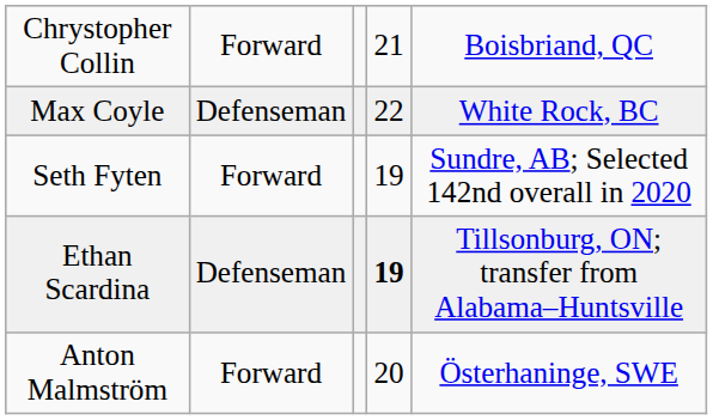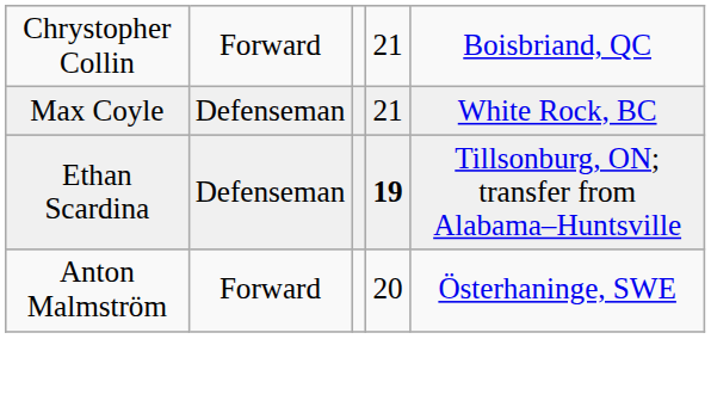 <table class="wikitable" width="60%">
 <tr align="center" bgcolor="">
 <td>Chrystopher Collin</td>
 <td>Forward</td>
 <td></td>
 <td>21</td>
 <td><a href='#'>Boisbriand, QC</a></td>
 </tr>
 <tr align="center" bgcolor="f0f0f0">
 <td>Max Coyle</td>
 <td>Defenseman</td>
 <td></td>
-<td>22</td>
+<td>21</td>
 <td><a href='#'>White Rock, BC</a></td>
-</tr>
-<tr align="center" bgcolor="">
-<td>Seth Fyten</td>
-<td>Forward</td>
-<td></td>
-<td>19</td>
-<td><a href='#'>Sundre, AB</a>; Selected 142nd overall in <a href='#'>2020</a></td>
 </tr>
 <tr align="center" bgcolor="f0f0f0">
 <td>Ethan Scardina</td>
 <td>Defenseman</td>
 <td></td>
 <td><strong>19</strong></td>
 <td><a href='#'>Tillsonburg, ON</a>; transfer from <a href='#'>Alabama–Huntsville</a></td>
 </tr>
 <tr align="center" bgcolor="">
 <td>Anton Malmström</td>
 <td>Forward</td>
 <td></td>
 <td>20</td>
 <td><a href='#'>Österhaninge, SWE</a></td>
 </tr>
 </table>
